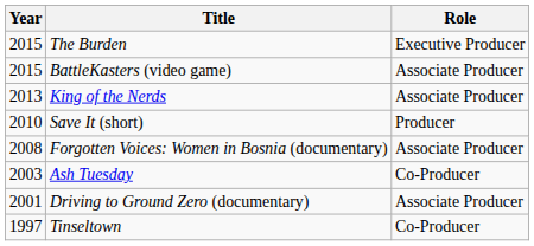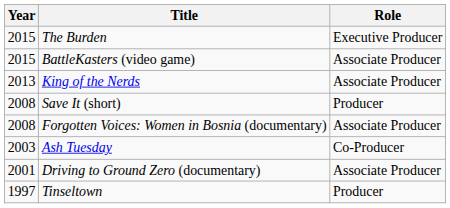 <table class="wikitable sortable">
 <tr>
 <th>Year</th>
 <th>Title</th>
 <th>Role</th>
 </tr>
 <tr>
 <td>2015</td>
 <td><em>The Burden</em></td>
 <td>Executive Producer</td>
 </tr>
 <tr>
 <td>2015</td>
 <td><em>BattleKasters</em> (video game)</td>
 <td>Associate Producer</td>
 </tr>
 <tr>
 <td>2013</td>
 <td><em><a href='#'>King of the Nerds</a></em></td>
 <td>Associate Producer</td>
 </tr>
 <tr>
-<td>2010</td>
+<td>2008</td>
 <td><em>Save It</em> (short)</td>
 <td>Producer</td>
 </tr>
 <tr>
 <td>2008</td>
 <td><em>Forgotten Voices: Women in Bosnia</em> (documentary)</td>
 <td>Associate Producer</td>
 </tr>
 <tr>
 <td>2003</td>
 <td><em><a href='#'>Ash Tuesday</a></em></td>
 <td>Co-Producer</td>
 </tr>
 <tr>
 <td>2001</td>
 <td><em>Driving to Ground Zero</em> (documentary)</td>
 <td>Associate Producer</td>
 </tr>
 <tr>
 <td>1997</td>
 <td><em>Tinseltown</em></td>
-<td>Co-Producer</td>
+<td>Producer</td>
 </tr>
 </table>
